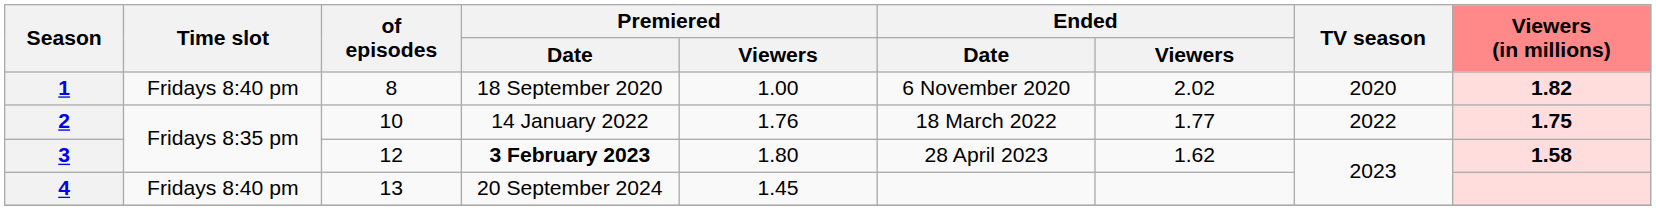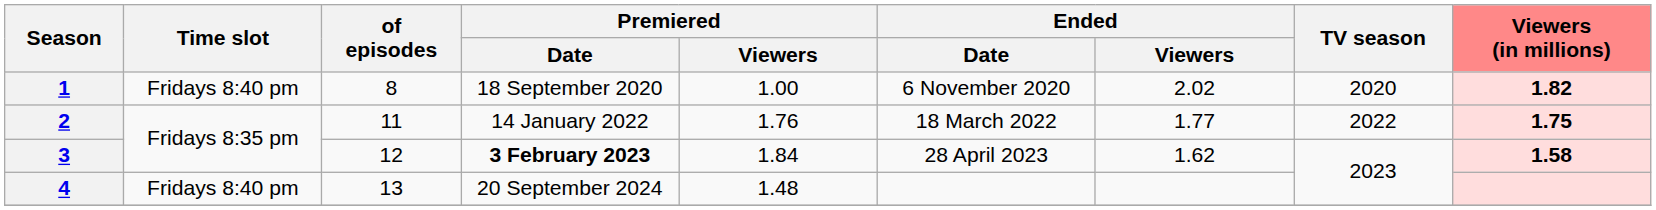 <table class="wikitable" style="text-align:center;">
 <tr>
 <th style="width:06%;" rowspan="2">Season</th>
 <th style="width:10%;" rowspan="2">Time slot</th>
 <th style="width:07%;" rowspan="2"> of<br>episodes</th>
 <th style="width:21%;" colspan="2">Premiered</th>
 <th style="width:21%;" colspan="2">Ended</th>
 <th style="width:08%;" rowspan="2">TV season</th>
 <th style="width:10%; background:#ff8888;" rowspan="2">Viewers<br>(in millions)</th>
 </tr>
 <tr>
 <th style="width:11%;">Date</th>
 <th style="width:10%;">Viewers<br><small></small></th>
 <th style="width:11%;">Date</th>
 <th style="width:10%;">Viewers<br><small></small></th>
 </tr>
 <tr>
 <th><a href='#'>1</a></th>
 <td>Fridays 8:40 pm</td>
 <td>8</td>
 <td>18 September 2020</td>
 <td>1.00</td>
 <td>6 November 2020</td>
 <td>2.02</td>
 <td>2020</td>
 <td style="background:#ffdddd;"><strong>1.82</strong></td>
 </tr>
 <tr>
 <th><a href='#'>2</a></th>
 <td rowspan="2">Fridays 8:35 pm</td>
-<td>10</td>
+<td>11</td>
 <td>14 January 2022</td>
 <td>1.76</td>
 <td>18 March 2022</td>
 <td>1.77</td>
 <td>2022</td>
 <td style="background:#ffdddd;"><strong>1.75</strong></td>
 </tr>
 <tr>
 <th><a href='#'>3</a></th>
 <td>12</td>
 <td><strong>3 February 2023</strong></td>
-<td>1.80</td>
+<td>1.84</td>
 <td>28 April 2023</td>
 <td>1.62</td>
 <td rowspan="2">2023</td>
 <td style="background:#ffdddd;"><strong>1.58</strong></td>
 </tr>
 <tr>
 <th><a href='#'>4</a></th>
 <td>Fridays 8:40 pm</td>
 <td>13</td>
 <td>20 September 2024</td>
-<td>1.45</td>
+<td>1.48</td>
 <td></td>
 <td></td>
 <td style="background:#ffdddd;"></td>
 </tr>
 <tr>
 </tr>
 </table>
